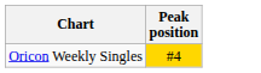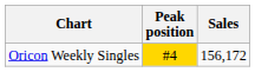 <table class="wikitable">
 <tr>
 <th align="left">Chart</th>
 <th align="center">Peak<br>position</th>
+<th align="center">Sales</th>
 </tr>
 <tr>
 <td align="left"><a href='#'>Oricon</a> Weekly Singles</td>
 <td align="center" style="background: gold;">#4</td>
+<td align="">156,172</td>
 </tr>
 </table>
